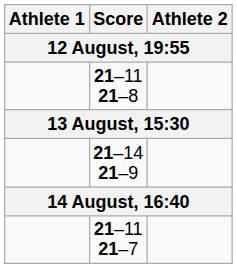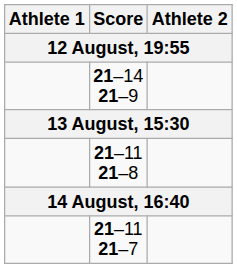 <table class="wikitable" style="text-align: center; font-size:90% ">
 <tr>
 <th align="right">Athlete 1</th>
 <th>Score</th>
 <th align="left">Athlete 2</th>
 </tr>
 <tr>
 <th colspan=3>12 August, 19:55</th>
 </tr>
 <tr>
 <td align=right><strong></strong></td>
-<td align=center><strong>21</strong>–11<br><strong>21</strong>–8</td>
+<td align=center><strong>21</strong>–14<br><strong>21</strong>–9</td>
 <td align=left></td>
 </tr>
 <tr>
 <th colspan=3>13 August, 15:30</th>
 </tr>
 <tr>
 <td align=right><strong></strong></td>
-<td align=center><strong>21</strong>–14<br><strong>21</strong>–9</td>
+<td align=center><strong>21</strong>–11<br><strong>21</strong>–8</td>
 <td align=left></td>
 </tr>
 <tr>
 <th colspan=3>14 August, 16:40</th>
 </tr>
 <tr>
 <td align=right><strong></strong></td>
 <td align=center><strong>21</strong>–11<br><strong>21</strong>–7</td>
 <td align=left></td>
 </tr>
 </table>
